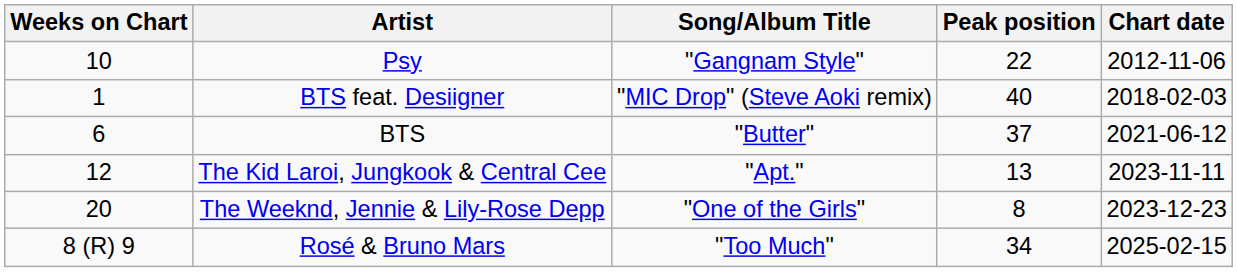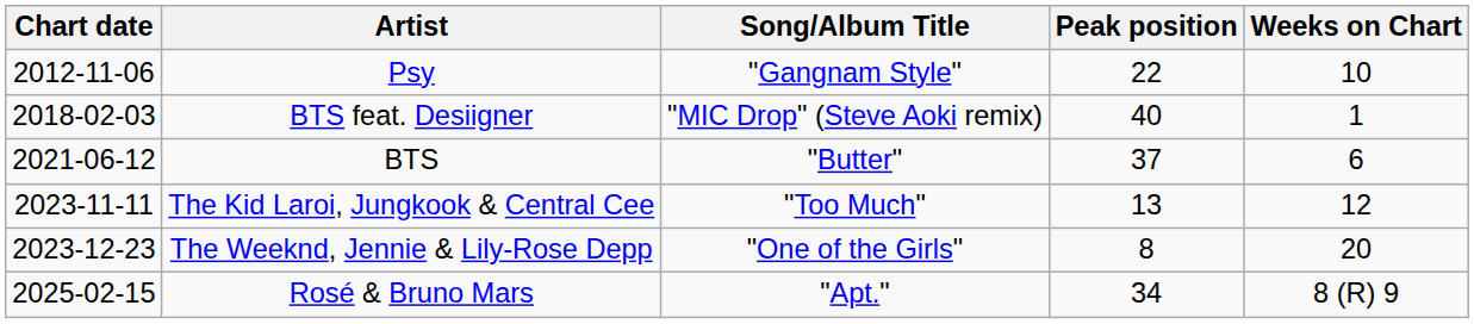 <table class="wikitable sortable" style="text-align:center">
 <tr>
-<th>Weeks on Chart</th>
+<th>Chart date</th>
 <th>Artist</th>
 <th>Song/Album Title</th>
 <th>Peak position</th>
-<th>Chart date</th>
+<th>Weeks on Chart</th>
 </tr>
 <tr>
-<td>10</td>
+<td>2012-11-06</td>
 <td><a href='#'>Psy</a></td>
 <td>"<a href='#'>Gangnam Style</a>"</td>
 <td>22</td>
-<td>2012-11-06</td>
+<td>10</td>
 </tr>
 <tr>
-<td>1</td>
+<td>2018-02-03</td>
 <td><a href='#'>BTS</a> feat. <a href='#'>Desiigner</a></td>
 <td>"<a href='#'>MIC Drop</a>" (<a href='#'>Steve Aoki</a> remix)</td>
 <td>40</td>
-<td>2018-02-03</td>
+<td>1</td>
 </tr>
 <tr>
-<td>6</td>
+<td>2021-06-12</td>
 <td>BTS</td>
 <td>"<a href='#'>Butter</a>"</td>
 <td>37</td>
-<td>2021-06-12</td>
+<td>6</td>
 </tr>
 <tr>
+<td>2023-11-11</td>
+<td><a href='#'>The Kid Laroi</a>, <a href='#'>Jungkook</a> & <a href='#'>Central Cee</a></td>
+<td>"<a href='#'>Too Much</a>"</td>
+<td>13</td>
 <td>12</td>
-<td><a href='#'>The Kid Laroi</a>, <a href='#'>Jungkook</a> & <a href='#'>Central Cee</a></td>
-<td>"<a href='#'>Apt.</a>"</td>
-<td>13</td>
-<td>2023-11-11</td>
 </tr>
 <tr>
-<td>20</td>
+<td>2023-12-23</td>
 <td><a href='#'>The Weeknd</a>, <a href='#'>Jennie</a> & <a href='#'>Lily-Rose Depp</a></td>
 <td>"<a href='#'>One of the Girls</a>"</td>
 <td>8</td>
-<td>2023-12-23</td>
+<td>20</td>
 </tr>
 <tr>
+<td>2025-02-15</td>
+<td><a href='#'>Rosé</a> & <a href='#'>Bruno Mars</a></td>
+<td>"<a href='#'>Apt.</a>"</td>
+<td>34</td>
 <td>8 (R) 9</td>
-<td><a href='#'>Rosé</a> & <a href='#'>Bruno Mars</a></td>
-<td>"<a href='#'>Too Much</a>"</td>
-<td>34</td>
-<td>2025-02-15</td>
 </tr>
 </table>
